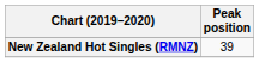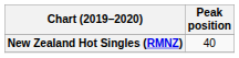 <table class="wikitable sortable plainrowheaders" style="text-align:center">
 <tr>
 <th scope="col">Chart (2019–2020)</th>
 <th scope="col">Peak<br>position</th>
 </tr>
 <tr>
 </tr>
 <tr>
 </tr>
 <tr>
 </tr>
 <tr>
 </tr>
 <tr>
 </tr>
 <tr>
 </tr>
 <tr>
 </tr>
 <tr>
 <th scope="row">New Zealand Hot Singles (<a href='#'>RMNZ</a>)</th>
-<td>39</td>
+<td>40</td>
 </tr>
 <tr>
 </tr>
 <tr>
 </tr>
 <tr>
 </tr>
 </table>
